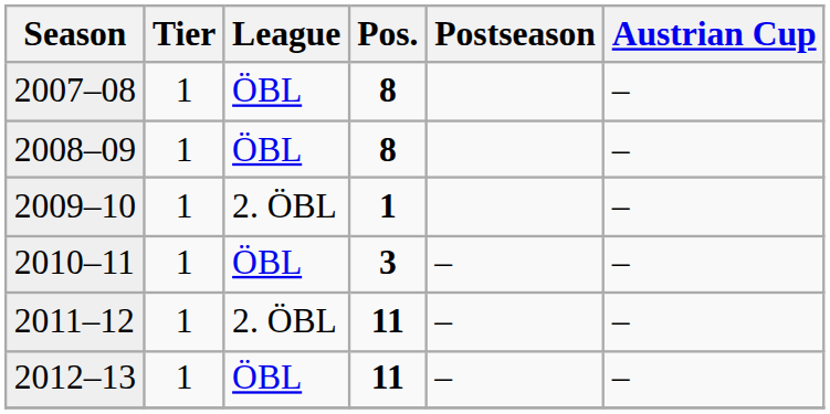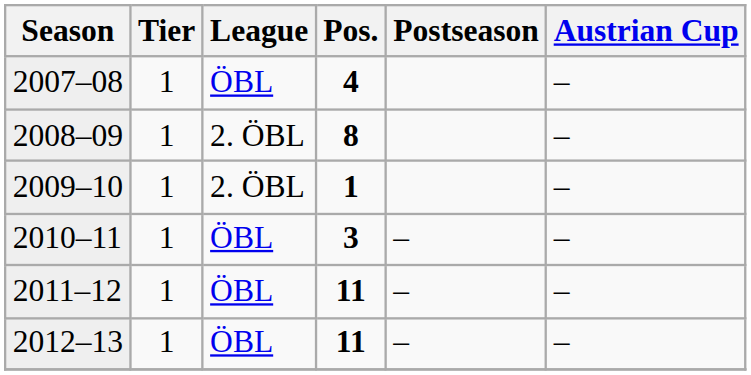 <table class="wikitable" style="font-size:85%">
 <tr>
 <th>Season</th>
 <th>Tier</th>
 <th>League</th>
 <th>Pos.</th>
 <th>Postseason</th>
 <th><a href='#'>Austrian Cup</a></th>
 </tr>
 <tr>
 <td style="background:#efefef;">2007–08</td>
 <td align="center">1</td>
 <td><a href='#'>ÖBL</a></td>
-<td style="background:"  align="center"><strong>8</strong></td>
+<td style="background:"  align="center"><strong>4</strong></td>
 <td style="background:"></td>
 <td>–</td>
 </tr>
 <tr>
 <td style="background:#efefef;">2008–09</td>
 <td align="center">1</td>
-<td><a href='#'>ÖBL</a></td>
+<td>2. ÖBL</td>
 <td style="background:"  align="center"><strong>8</strong></td>
 <td style="background:"></td>
 <td>–</td>
 </tr>
 <tr>
 <td style="background:#efefef;">2009–10</td>
 <td align="center">1</td>
 <td>2. ÖBL</td>
 <td style="background:"  align="center"><strong>1</strong></td>
 <td style="background:"></td>
 <td>–</td>
 </tr>
 <tr>
 <td style="background:#efefef;">2010–11</td>
 <td align="center">1</td>
 <td><a href='#'>ÖBL</a></td>
 <td style="background:"  align="center"><strong>3</strong></td>
 <td style="background:">–</td>
 <td>–</td>
 </tr>
 <tr>
 <td style="background:#efefef;">2011–12</td>
 <td align="center">1</td>
-<td>2. ÖBL</td>
+<td><a href='#'>ÖBL</a></td>
 <td style="background:"  align="center"><strong>11</strong></td>
 <td>–</td>
 <td>–</td>
 </tr>
 <tr>
 <td style="background:#efefef;">2012–13</td>
 <td align="center">1</td>
 <td><a href='#'>ÖBL</a></td>
 <td style="background:"  align="center"><strong>11</strong></td>
 <td>–</td>
 <td>–</td>
 </tr>
 <tr>
 </tr>
 </table>
